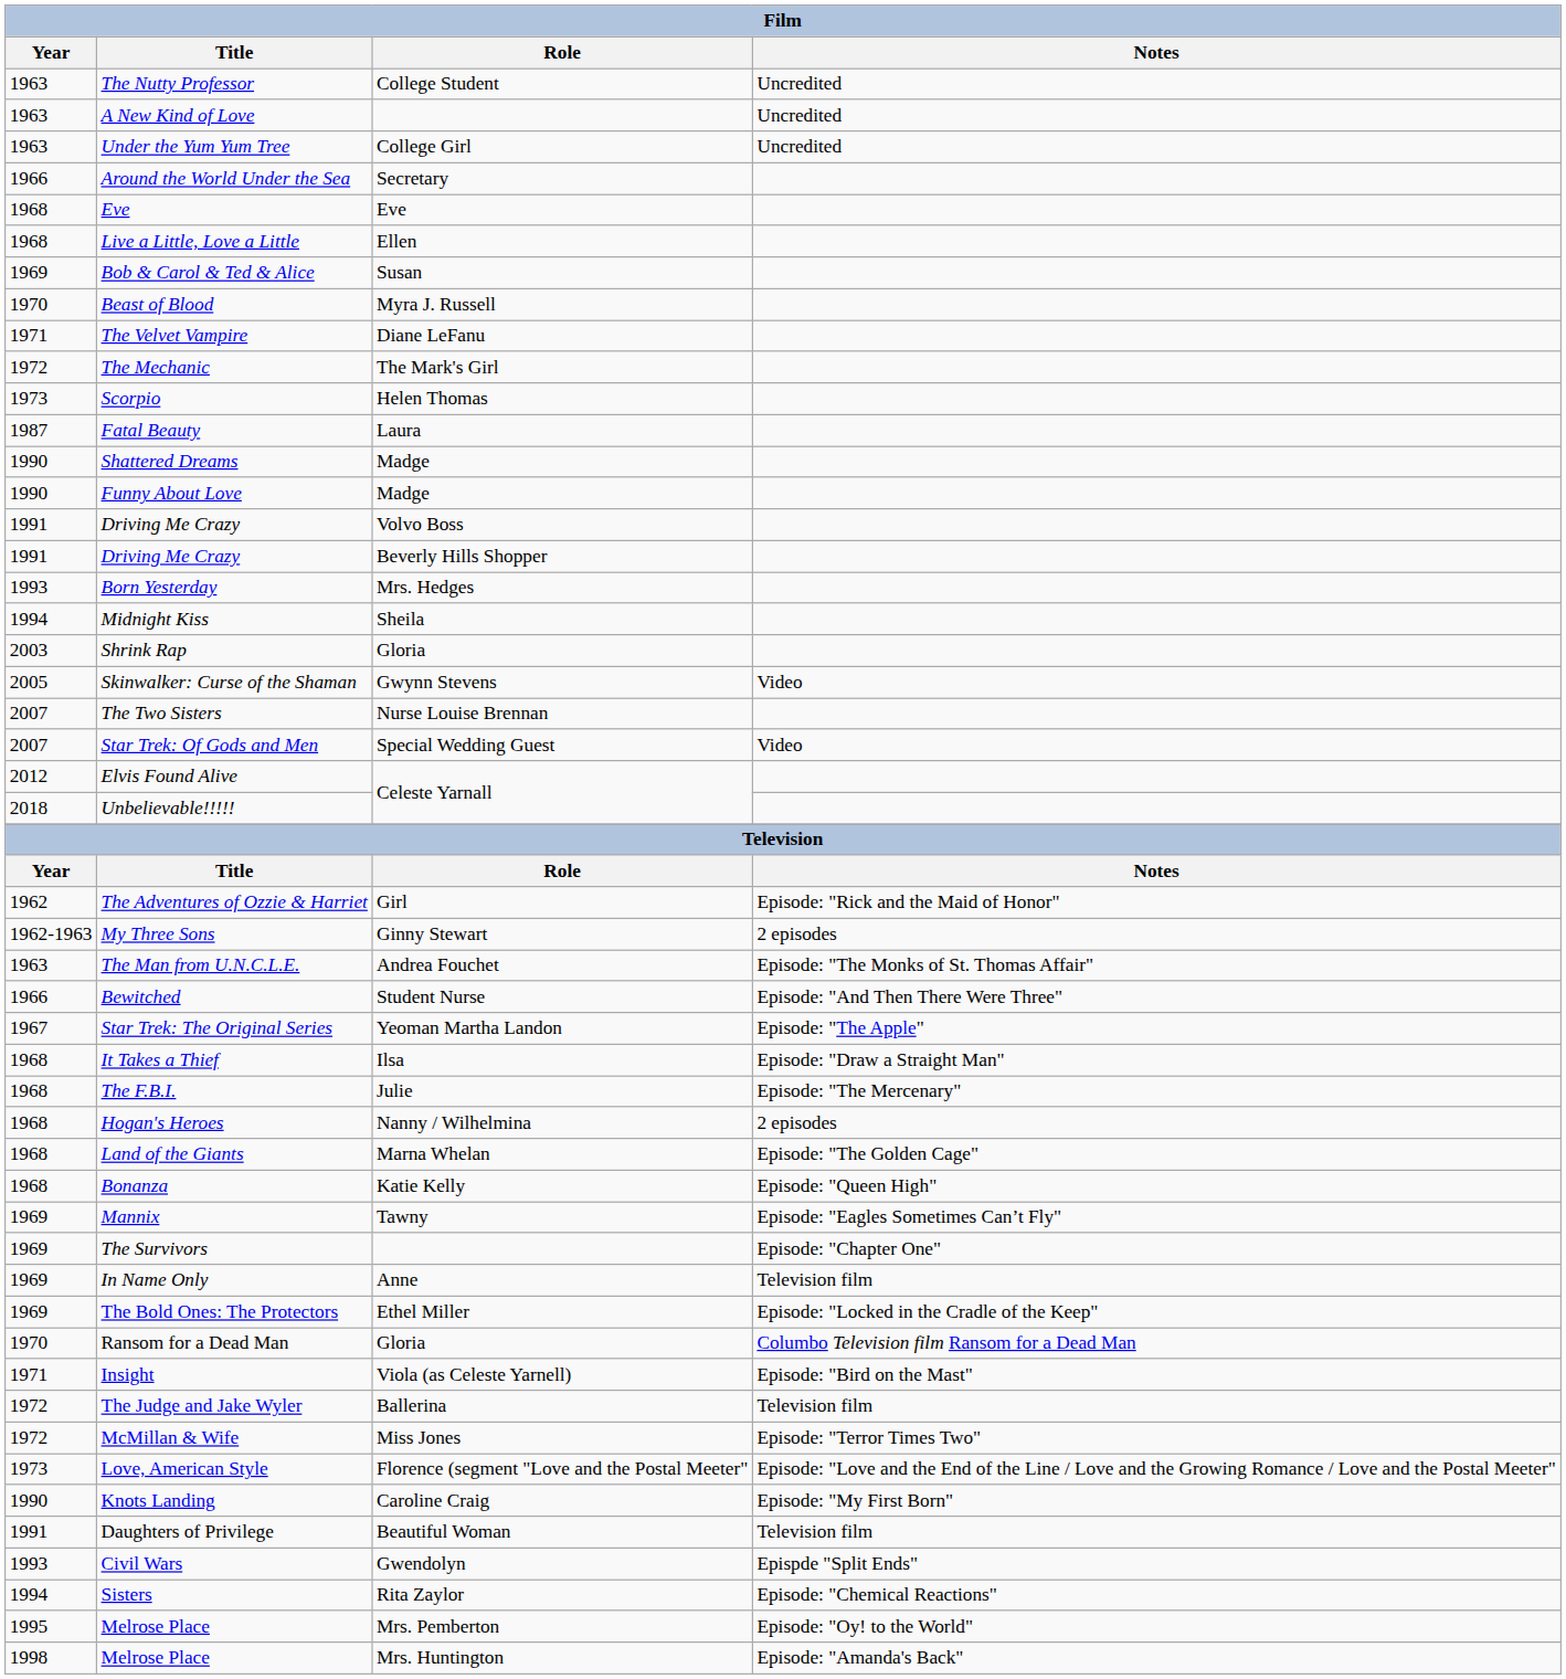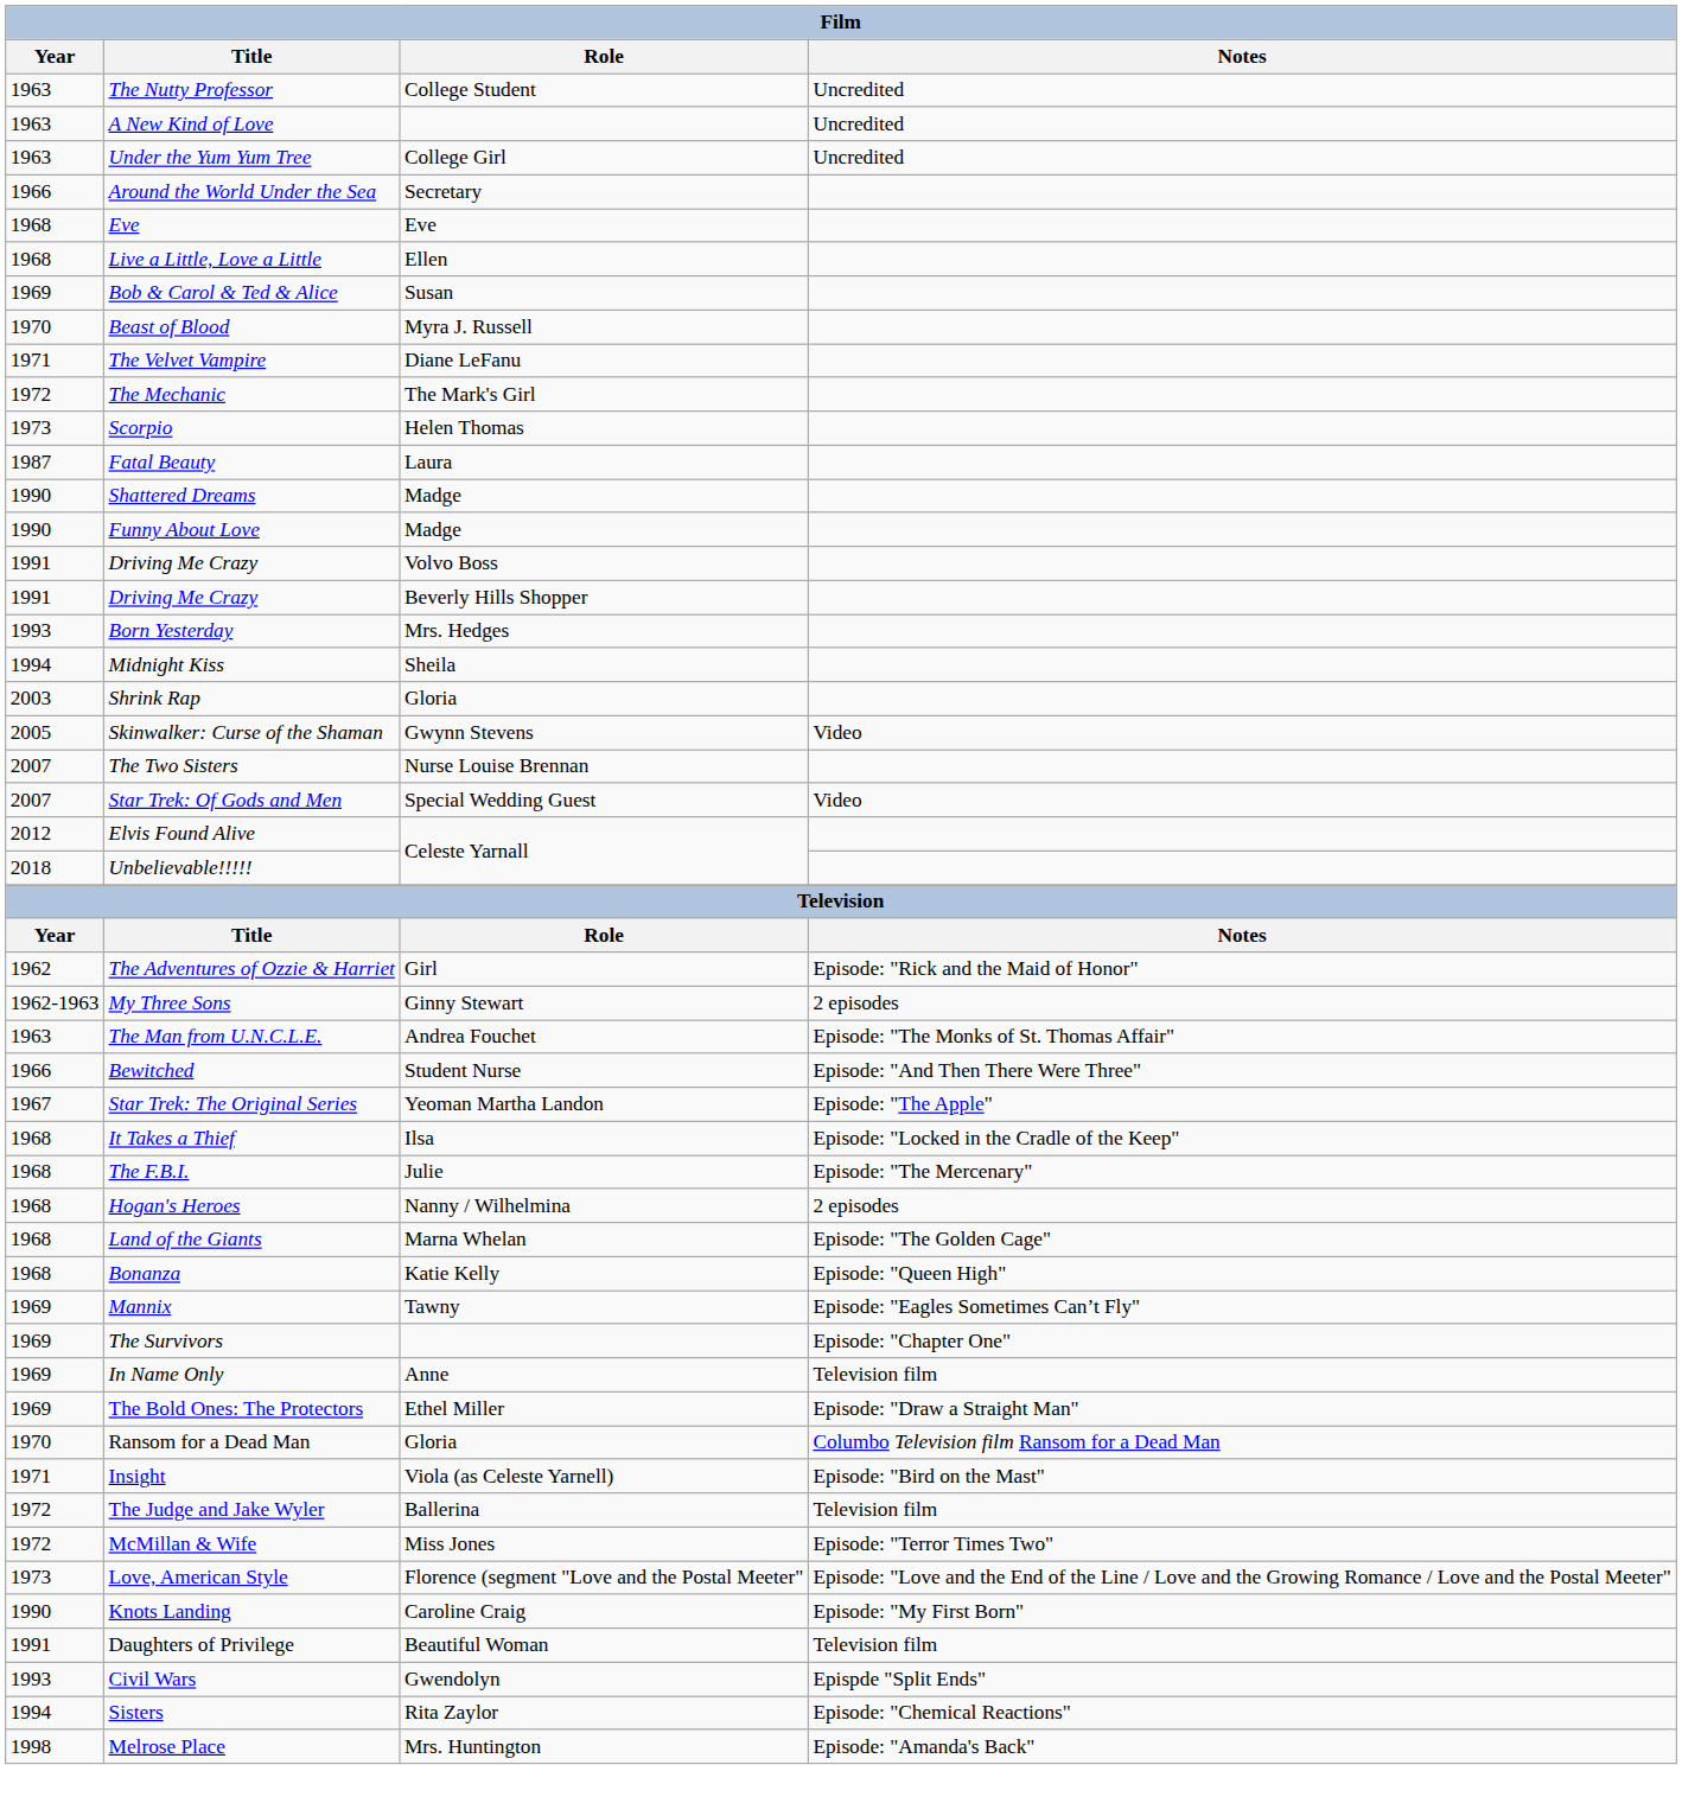 <table class="wikitable" style="font-size: 90%;">
 <tr>
 <th colspan="4" style="background: LightSteelBlue;">Film</th>
 </tr>
 <tr>
 <th>Year</th>
 <th>Title</th>
 <th>Role</th>
 <th>Notes</th>
 </tr>
 <tr>
 <td>1963</td>
 <td><em><a href='#'>The Nutty Professor</a></em></td>
 <td>College Student</td>
 <td>Uncredited</td>
 </tr>
 <tr>
 <td>1963</td>
 <td><em><a href='#'>A New Kind of Love</a></em></td>
 <td></td>
 <td>Uncredited</td>
 </tr>
 <tr>
 <td>1963</td>
 <td><em><a href='#'>Under the Yum Yum Tree</a></em></td>
 <td>College Girl</td>
 <td>Uncredited</td>
 </tr>
 <tr>
 <td>1966</td>
 <td><em><a href='#'>Around the World Under the Sea</a></em></td>
 <td>Secretary</td>
 <td></td>
 </tr>
 <tr>
 <td>1968</td>
 <td><em><a href='#'>Eve</a></em></td>
 <td>Eve</td>
 <td></td>
 </tr>
 <tr>
 <td>1968</td>
 <td><em><a href='#'>Live a Little, Love a Little</a></em></td>
 <td>Ellen</td>
 <td></td>
 </tr>
 <tr>
 <td>1969</td>
 <td><em><a href='#'>Bob & Carol & Ted & Alice</a></em></td>
 <td>Susan</td>
 <td></td>
 </tr>
 <tr>
 <td>1970</td>
 <td><em><a href='#'>Beast of Blood</a></em></td>
 <td>Myra J. Russell</td>
 <td></td>
 </tr>
 <tr>
 <td>1971</td>
 <td><em><a href='#'>The Velvet Vampire</a></em></td>
 <td>Diane LeFanu</td>
 <td></td>
 </tr>
 <tr>
 <td>1972</td>
 <td><em><a href='#'>The Mechanic</a></em></td>
 <td>The Mark's Girl</td>
 <td></td>
 </tr>
 <tr>
 <td>1973</td>
 <td><em><a href='#'>Scorpio</a></em></td>
 <td>Helen Thomas</td>
 <td></td>
 </tr>
 <tr>
 <td>1987</td>
 <td><em><a href='#'>Fatal Beauty</a></em></td>
 <td>Laura</td>
 <td></td>
 </tr>
 <tr>
 <td>1990</td>
 <td><em><a href='#'>Shattered Dreams</a></em></td>
 <td>Madge</td>
 <td></td>
 </tr>
 <tr>
 <td>1990</td>
 <td><em><a href='#'>Funny About Love</a></em></td>
 <td>Madge</td>
 <td></td>
 </tr>
 <tr>
 <td>1991</td>
 <td><em>Driving Me Crazy</em></td>
 <td>Volvo Boss</td>
 <td></td>
 </tr>
 <tr>
 <td>1991</td>
 <td><em><a href='#'>Driving Me Crazy</a></em></td>
 <td>Beverly Hills Shopper</td>
 <td></td>
 </tr>
 <tr>
 <td>1993</td>
 <td><em><a href='#'>Born Yesterday</a></em></td>
 <td>Mrs. Hedges</td>
 <td></td>
 </tr>
 <tr>
 <td>1994</td>
 <td><em>Midnight Kiss</em></td>
 <td>Sheila</td>
 <td></td>
 </tr>
 <tr>
 <td>2003</td>
 <td><em>Shrink Rap</em></td>
 <td>Gloria</td>
 <td></td>
 </tr>
 <tr>
 <td>2005</td>
 <td><em>Skinwalker: Curse of the Shaman</em></td>
 <td>Gwynn Stevens</td>
 <td>Video</td>
 </tr>
 <tr>
 <td>2007</td>
 <td><em>The Two Sisters</em></td>
 <td>Nurse Louise Brennan</td>
 <td></td>
 </tr>
 <tr>
 <td>2007</td>
 <td><em><a href='#'>Star Trek: Of Gods and Men</a></em></td>
 <td>Special Wedding Guest</td>
 <td>Video</td>
 </tr>
 <tr>
 <td>2012</td>
 <td><em>Elvis Found Alive</em></td>
 <td rowspan="2">Celeste Yarnall</td>
 <td></td>
 </tr>
 <tr>
 <td>2018</td>
 <td><em>Unbelievable!!!!!</em></td>
 <td></td>
 </tr>
 <tr>
 </tr>
 <tr>
 <th colspan="4" style="background: LightSteelBlue;">Television</th>
 </tr>
 <tr>
 <th>Year</th>
 <th>Title</th>
 <th>Role</th>
 <th>Notes</th>
 </tr>
 <tr>
 <td>1962</td>
 <td><em><a href='#'>The Adventures of Ozzie & Harriet</a></em></td>
 <td>Girl</td>
 <td>Episode: "Rick and the Maid of Honor"</td>
 </tr>
 <tr>
 <td>1962-1963</td>
 <td><em><a href='#'>My Three Sons</a></em></td>
 <td>Ginny Stewart</td>
 <td>2 episodes</td>
 </tr>
 <tr>
 <td>1963</td>
 <td><em><a href='#'>The Man from U.N.C.L.E.</a></em></td>
 <td>Andrea Fouchet</td>
 <td>Episode: "The Monks of St. Thomas Affair"</td>
 </tr>
 <tr>
 <td>1966</td>
 <td><em><a href='#'>Bewitched</a></em></td>
 <td>Student Nurse</td>
 <td>Episode: "And Then There Were Three"</td>
 </tr>
 <tr>
 <td>1967</td>
 <td><em><a href='#'>Star Trek: The Original Series</a></em></td>
 <td>Yeoman Martha Landon</td>
 <td>Episode: "<a href='#'>The Apple</a>"</td>
 </tr>
 <tr>
 <td>1968</td>
 <td><em><a href='#'>It Takes a Thief</a></em></td>
 <td>Ilsa</td>
-<td>Episode: "Draw a Straight Man"</td>
+<td>Episode: "Locked in the Cradle of the Keep"</td>
 </tr>
 <tr>
 <td>1968</td>
 <td><em><a href='#'>The F.B.I.</a></em></td>
 <td>Julie</td>
 <td>Episode: "The Mercenary"</td>
 </tr>
 <tr>
 <td>1968</td>
 <td><em><a href='#'>Hogan's Heroes</a></em></td>
 <td>Nanny / Wilhelmina</td>
 <td>2 episodes</td>
 </tr>
 <tr>
 <td>1968</td>
 <td><em><a href='#'>Land of the Giants</a></em></td>
 <td>Marna Whelan</td>
 <td>Episode: "The Golden Cage"</td>
 </tr>
 <tr>
 <td>1968</td>
 <td><em><a href='#'>Bonanza</a></em></td>
 <td>Katie Kelly</td>
 <td>Episode: "Queen High"</td>
 </tr>
 <tr>
 <td>1969</td>
 <td><em><a href='#'>Mannix</a></em></td>
 <td>Tawny</td>
 <td>Episode: "Eagles Sometimes Can’t Fly"</td>
 </tr>
 <tr>
 <td>1969</td>
 <td><em>The Survivors</em></td>
 <td></td>
 <td>Episode: "Chapter One"</td>
 </tr>
 <tr>
 <td>1969</td>
 <td><em>In Name Only</td>
 <td>Anne</td>
 <td>Television film</td>
 </tr>
 <tr>
 <td>1969</td>
 <td></em><a href='#'>The Bold Ones: The Protectors</a><em></td>
 <td>Ethel Miller</td>
-<td>Episode: "Locked in the Cradle of the Keep"</td>
+<td>Episode: "Draw a Straight Man"</td>
 </tr>
 <tr>
 <td>1970</td>
 <td></em>Ransom for a Dead Man<em></td>
 <td>Gloria</td>
 <td></em><a href='#'>Columbo</a><em> Television film </em><a href='#'>Ransom for a Dead Man</a><em></td>
 </tr>
 <tr>
 <td>1971</td>
 <td></em><a href='#'>Insight</a><em></td>
 <td>Viola (as Celeste Yarnell)</td>
 <td>Episode: "Bird on the Mast"</td>
 </tr>
 <tr>
 <td>1972</td>
 <td></em><a href='#'>The Judge and Jake Wyler</a><em></td>
 <td>Ballerina</td>
 <td>Television film</td>
 </tr>
 <tr>
 <td>1972</td>
 <td></em><a href='#'>McMillan & Wife</a><em></td>
 <td>Miss Jones</td>
 <td>Episode: "Terror Times Two"</td>
 </tr>
 <tr>
 <td>1973</td>
 <td></em><a href='#'>Love, American Style</a><em></td>
 <td>Florence (segment "Love and the Postal Meeter"</td>
 <td>Episode: "Love and the End of the Line / Love and the Growing Romance / Love and the Postal Meeter"</td>
 </tr>
 <tr>
 <td>1990</td>
 <td></em><a href='#'>Knots Landing</a><em></td>
 <td>Caroline Craig</td>
 <td>Episode: "My First Born"</td>
 </tr>
 <tr>
 <td>1991</td>
 <td></em>Daughters of Privilege<em></td>
 <td>Beautiful Woman</td>
 <td>Television film</td>
 </tr>
 <tr>
 <td>1993</td>
 <td></em><a href='#'>Civil Wars</a><em></td>
 <td>Gwendolyn</td>
 <td>Epispde "Split Ends"</td>
 </tr>
 <tr>
 <td>1994</td>
 <td></em><a href='#'>Sisters</a><em></td>
 <td>Rita Zaylor</td>
 <td>Episode: "Chemical Reactions"</td>
 </tr>
 <tr>
-<td>1995</td>
-<td></em><a href='#'>Melrose Place</a><em></td>
-<td>Mrs. Pemberton</td>
-<td>Episode: "Oy! to the World"</td>
-</tr>
-<tr>
 <td>1998</td>
 <td></em><a href='#'>Melrose Place</a><em></td>
 <td>Mrs. Huntington</td>
 <td>Episode: "Amanda's Back"</td>
 </tr>
 </table>
